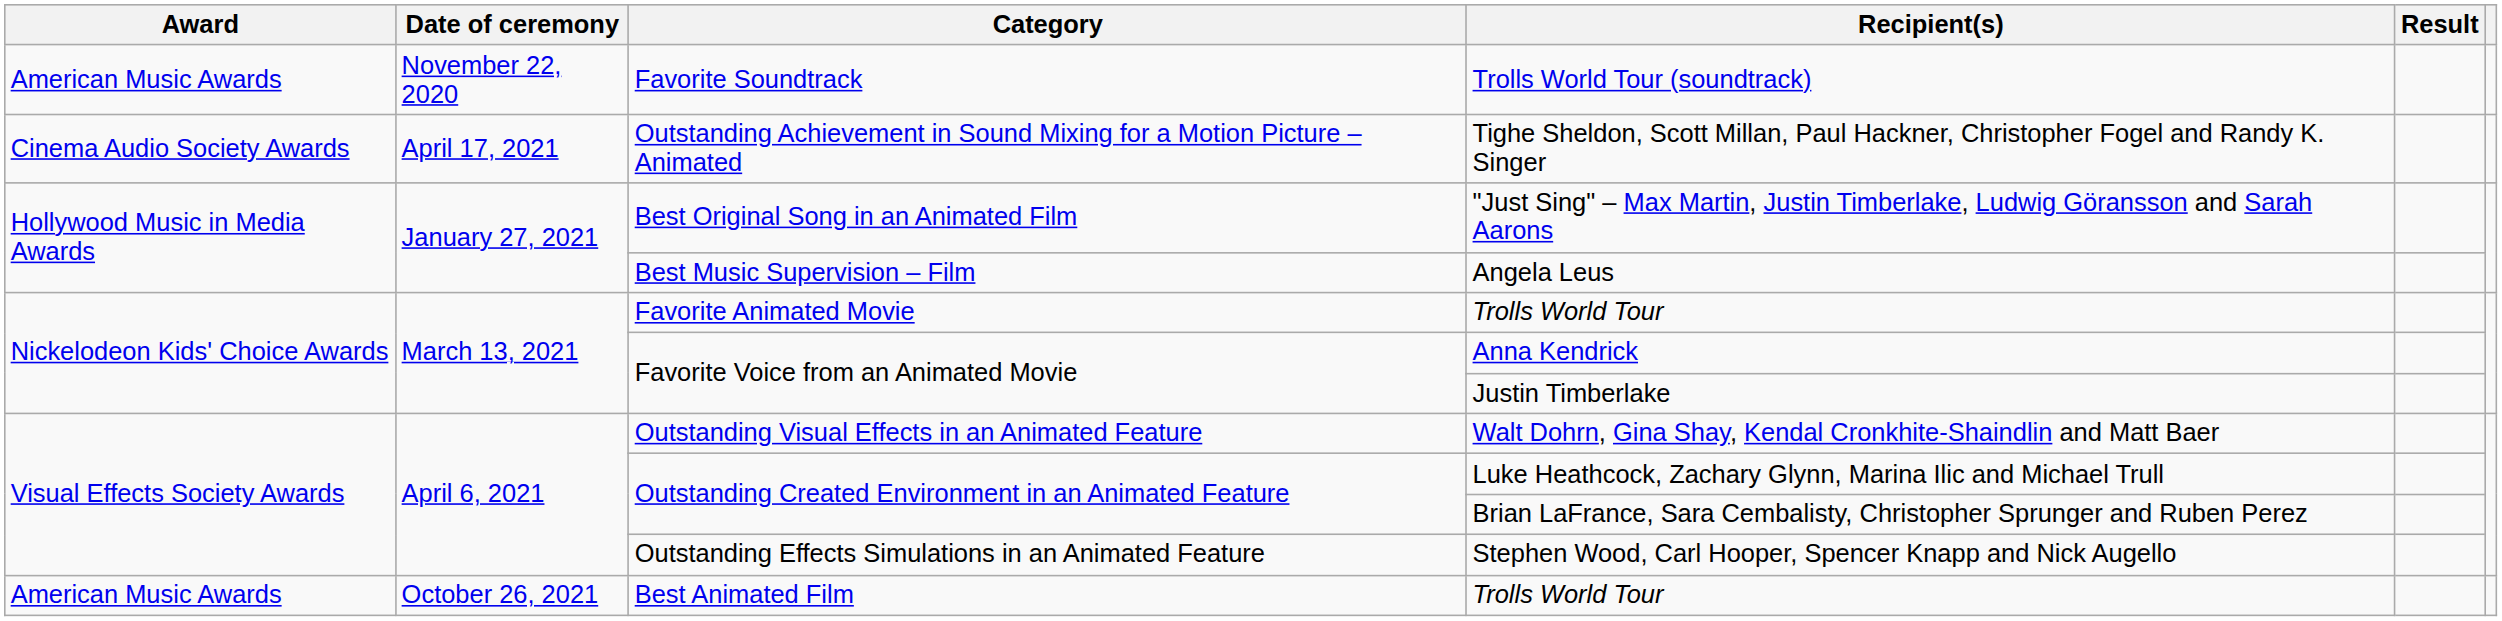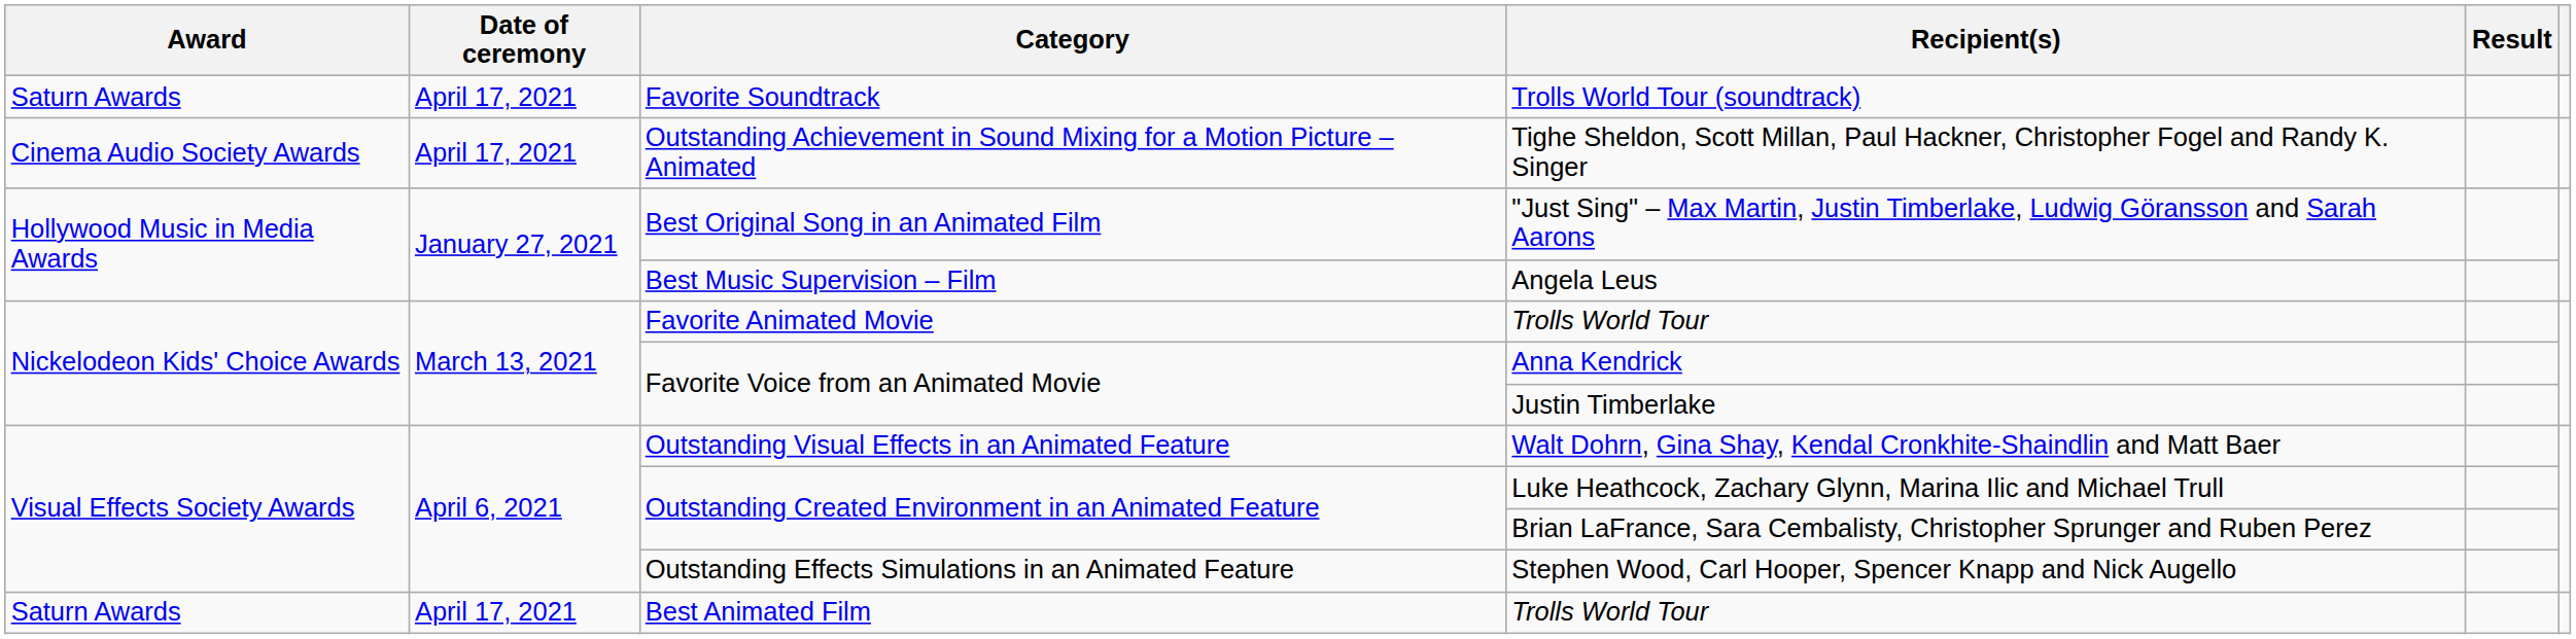 <table class="wikitable sortable plainrowheaders">
 <tr>
 <th scope="col">Award</th>
 <th scope="col">Date of ceremony</th>
 <th scope="col">Category</th>
 <th scope="col">Recipient(s)</th>
 <th scope="col">Result</th>
 <th scope="col" class="unsortable"></th>
 </tr>
 <tr>
-<td><a href='#'>American Music Awards</a></td>
-<td><a href='#'>November 22, 2020</a></td>
+<td><a href='#'>Saturn Awards</a></td>
+<td><a href='#'>April 17, 2021</a></td>
 <td><a href='#'>Favorite Soundtrack</a></td>
 <td><a href='#'>Trolls World Tour (soundtrack)</a></td>
 <td></td>
 <td></td>
 </tr>
 <tr>
 <td><a href='#'>Cinema Audio Society Awards</a></td>
 <td><a href='#'>April 17, 2021</a></td>
 <td><a href='#'>Outstanding Achievement in Sound Mixing for a Motion Picture – Animated</a></td>
 <td>Tighe Sheldon, Scott Millan, Paul Hackner, Christopher Fogel and Randy K. Singer</td>
 <td></td>
 <td></td>
 </tr>
 <tr>
 <td rowspan="2"><a href='#'>Hollywood Music in Media Awards</a></td>
 <td rowspan="2"><a href='#'>January 27, 2021</a></td>
 <td><a href='#'>Best Original Song in an Animated Film</a></td>
 <td>"Just Sing" – <a href='#'>Max Martin</a>, <a href='#'>Justin Timberlake</a>, <a href='#'>Ludwig Göransson</a> and <a href='#'>Sarah Aarons</a></td>
 <td></td>
 <td rowspan="2"></td>
 </tr>
 <tr>
 <td><a href='#'>Best Music Supervision – Film</a></td>
 <td>Angela Leus</td>
 <td></td>
 </tr>
 <tr>
 <td rowspan="3"><a href='#'>Nickelodeon Kids' Choice Awards</a></td>
 <td rowspan="3"><a href='#'>March 13, 2021</a></td>
 <td><a href='#'>Favorite Animated Movie</a></td>
 <td><em>Trolls World Tour</em></td>
 <td></td>
 <td rowspan="3"></td>
 </tr>
 <tr>
 <td rowspan="2">Favorite Voice from an Animated Movie</td>
 <td><a href='#'>Anna Kendrick</a></td>
 <td></td>
 </tr>
 <tr>
 <td>Justin Timberlake</td>
 <td></td>
 </tr>
 <tr>
 <td rowspan="4"><a href='#'>Visual Effects Society Awards</a></td>
 <td rowspan="4"><a href='#'>April 6, 2021</a></td>
 <td><a href='#'>Outstanding Visual Effects in an Animated Feature</a></td>
 <td><a href='#'>Walt Dohrn</a>, <a href='#'>Gina Shay</a>, <a href='#'>Kendal Cronkhite-Shaindlin</a> and Matt Baer</td>
 <td></td>
 <td rowspan="4"></td>
 </tr>
 <tr>
 <td rowspan="2"><a href='#'>Outstanding Created Environment in an Animated Feature</a></td>
 <td>Luke Heathcock, Zachary Glynn, Marina Ilic and Michael Trull </td>
 <td></td>
 </tr>
 <tr>
 <td>Brian LaFrance, Sara Cembalisty, Christopher Sprunger and Ruben Perez </td>
 <td></td>
 </tr>
 <tr>
 <td>Outstanding Effects Simulations in an Animated Feature</td>
 <td>Stephen Wood, Carl Hooper, Spencer Knapp and Nick Augello</td>
 <td></td>
 </tr>
 <tr>
-<td><a href='#'>American Music Awards</a></td>
-<td><a href='#'>October 26, 2021</a></td>
+<td><a href='#'>Saturn Awards</a></td>
+<td><a href='#'>April 17, 2021</a></td>
 <td><a href='#'>Best Animated Film</a></td>
 <td><em>Trolls World Tour</em></td>
 <td></td>
 <td></td>
 </tr>
 </table>
